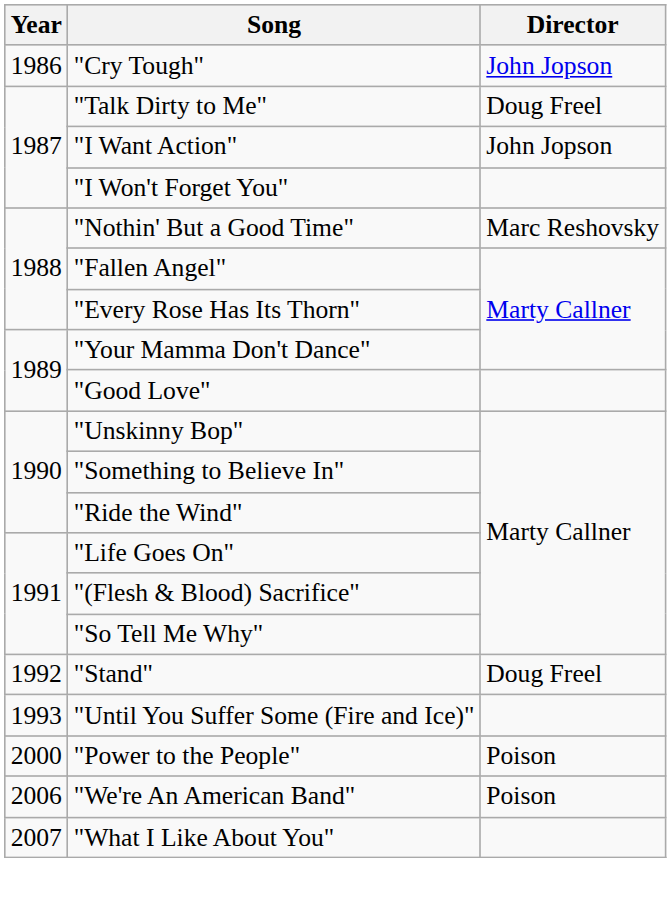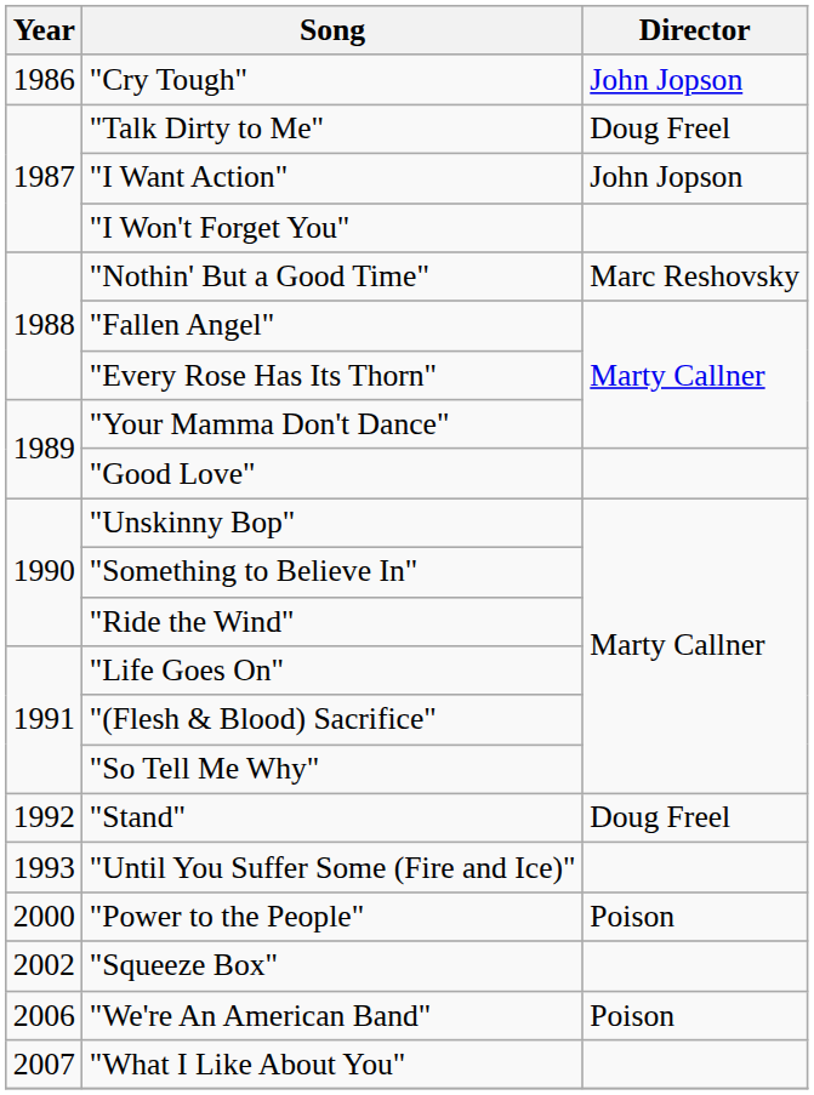 <table class="wikitable">
 <tr>
 <th>Year</th>
 <th>Song</th>
 <th>Director</th>
 </tr>
 <tr>
 <td>1986</td>
 <td>"Cry Tough"</td>
 <td><a href='#'>John Jopson</a></td>
 </tr>
 <tr>
 <td rowspan="3">1987</td>
 <td>"Talk Dirty to Me"</td>
 <td>Doug Freel</td>
 </tr>
 <tr>
 <td>"I Want Action"</td>
 <td>John Jopson</td>
 </tr>
 <tr>
 <td>"I Won't Forget You"</td>
 <td></td>
 </tr>
 <tr>
 <td rowspan="3">1988</td>
 <td>"Nothin' But a Good Time"</td>
 <td>Marc Reshovsky</td>
 </tr>
 <tr>
 <td>"Fallen Angel"</td>
 <td rowspan="3"><a href='#'>Marty Callner</a></td>
 </tr>
 <tr>
 <td>"Every Rose Has Its Thorn"</td>
 </tr>
 <tr>
 <td rowspan="2">1989</td>
 <td>"Your Mamma Don't Dance"</td>
 </tr>
 <tr>
 <td>"Good Love"</td>
 <td></td>
 </tr>
 <tr>
 <td rowspan="3">1990</td>
 <td>"Unskinny Bop"</td>
 <td rowspan="6">Marty Callner</td>
 </tr>
 <tr>
 <td>"Something to Believe In"</td>
 </tr>
 <tr>
 <td>"Ride the Wind"</td>
 </tr>
 <tr>
 <td rowspan="3">1991</td>
 <td>"Life Goes On"</td>
 </tr>
 <tr>
 <td>"(Flesh & Blood) Sacrifice"</td>
 </tr>
 <tr>
 <td>"So Tell Me Why"</td>
 </tr>
 <tr>
 <td>1992</td>
 <td>"Stand"</td>
 <td>Doug Freel</td>
 </tr>
 <tr>
 <td>1993</td>
 <td>"Until You Suffer Some (Fire and Ice)"</td>
 <td></td>
 </tr>
 <tr>
 <td>2000</td>
 <td>"Power to the People"</td>
 <td>Poison</td>
 </tr>
 <tr>
+<td>2002</td>
+<td>"Squeeze Box"</td>
+<td></td>
+</tr>
+<tr>
 <td>2006</td>
 <td>"We're An American Band"</td>
 <td>Poison</td>
 </tr>
 <tr>
 <td>2007</td>
 <td>"What I Like About You"</td>
 <td></td>
 </tr>
 <tr>
 </tr>
 </table>
